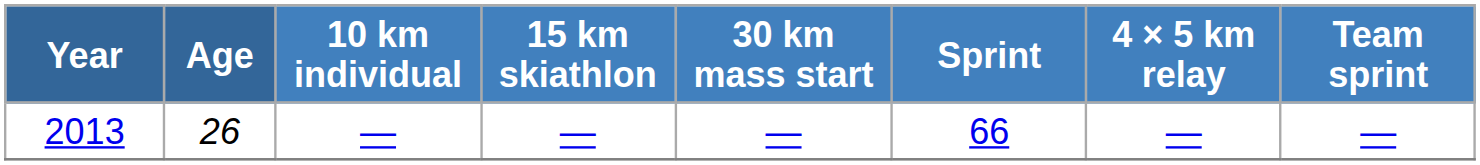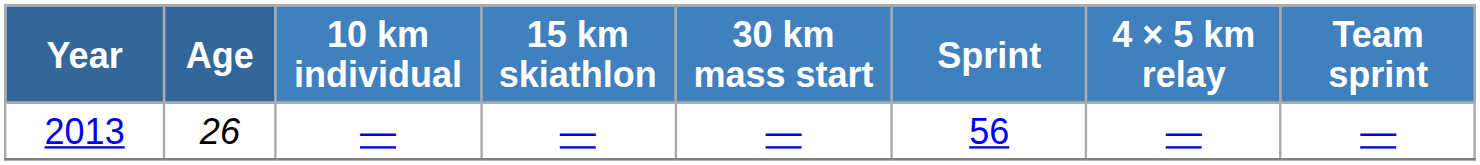 <table class="wikitable" style="font-size:95%; text-align:center; border:grey solid 1px; border-collapse:collapse; background:#ffffff;">
 <tr>
 <th style="background-color:#369; color:white; width:60px;"> Year </th>
 <th style="background-color:#369; color:white; width:40px;"> Age </th>
 <th style="background-color:#4180be; color:white; width:75px;"> 10 km <br> individual </th>
 <th style="background-color:#4180be; color:white; width:75px;"> 15 km <br> skiathlon </th>
 <th style="background-color:#4180be; color:white; width:75px;"> 30 km <br> mass start </th>
 <th style="background-color:#4180be; color:white; width:75px;"> Sprint </th>
 <th style="background-color:#4180be; color:white; width:75px;"> 4 × 5 km <br> relay </th>
 <th style="background-color:#4180be; color:white; width:75px;"> Team <br> sprint </th>
 </tr>
 <tr>
 <td><a href='#'>2013</a></td>
 <td><em>26</em></td>
 <td><a href='#'>—</a></td>
 <td><a href='#'>—</a></td>
 <td><a href='#'>—</a></td>
-<td><a href='#'>66</a></td>
+<td><a href='#'>56</a></td>
 <td><a href='#'>—</a></td>
 <td><a href='#'>—</a></td>
 </tr>
 <tr>
 </tr>
 </table>
